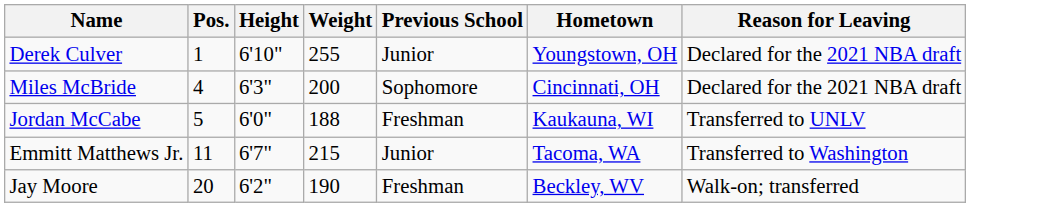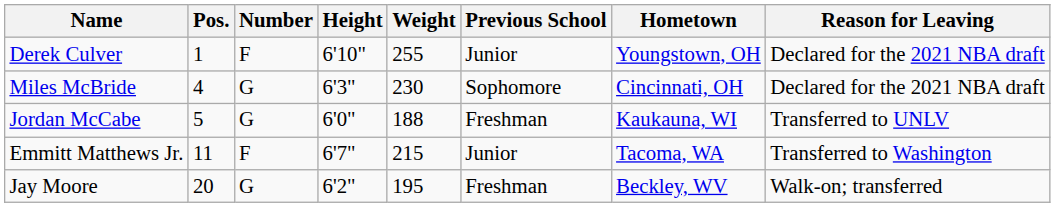 <table class="wikitable sortable">
 <tr>
 <th>Name</th>
 <th>Pos.</th>
+<th>Number</th>
 <th>Height</th>
 <th>Weight</th>
 <th>Previous School</th>
 <th>Hometown</th>
 <th>Reason for Leaving</th>
 </tr>
 <tr>
 <td><a href='#'>Derek Culver</a></td>
 <td>1</td>
+<td>F</td>
 <td>6'10"</td>
 <td>255</td>
 <td>Junior</td>
 <td><a href='#'>Youngstown, OH</a></td>
 <td>Declared for the <a href='#'>2021 NBA draft</a></td>
 </tr>
 <tr>
 <td><a href='#'>Miles McBride</a></td>
 <td>4</td>
+<td>G</td>
 <td>6'3"</td>
-<td>200</td>
+<td>230</td>
 <td>Sophomore</td>
 <td><a href='#'>Cincinnati, OH</a></td>
 <td>Declared for the 2021 NBA draft</td>
 </tr>
 <tr>
 <td><a href='#'>Jordan McCabe</a></td>
 <td>5</td>
+<td>G</td>
 <td>6'0"</td>
 <td>188</td>
 <td>Freshman</td>
 <td><a href='#'>Kaukauna, WI</a></td>
 <td>Transferred to <a href='#'>UNLV</a></td>
 </tr>
 <tr>
 <td>Emmitt Matthews Jr.</td>
 <td>11</td>
+<td>F</td>
 <td>6'7"</td>
 <td>215</td>
 <td>Junior</td>
 <td><a href='#'>Tacoma, WA</a></td>
 <td>Transferred to <a href='#'>Washington</a></td>
 </tr>
 <tr>
 <td>Jay Moore</td>
 <td>20</td>
+<td>G</td>
 <td>6'2"</td>
-<td>190</td>
+<td>195</td>
 <td>Freshman</td>
 <td><a href='#'>Beckley, WV</a></td>
 <td>Walk-on; transferred</td>
 </tr>
 </table>
